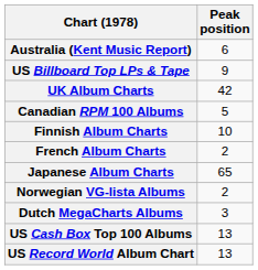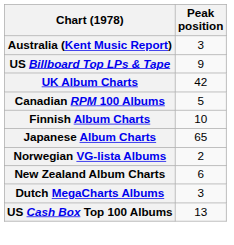 <table class="wikitable sortable plainrowheaders">
 <tr>
 <th scope="col">Chart (1978)</th>
 <th scope="col">Peak<br>position</th>
 </tr>
 <tr>
 <th scope="row">Australia (<a href='#'>Kent Music Report</a>)</th>
-<td style="text-align:center;">6</td>
+<td style="text-align:center;">3</td>
 </tr>
 <tr>
 <th scope="row">US <a href='#'><em>Billboard Top LPs & Tape</em></a></th>
 <td align="center">9</td>
 </tr>
 <tr>
 <th scope="row"><a href='#'>UK Album Charts</a></th>
 <td align="center">42</td>
 </tr>
 <tr>
 <th scope="row">Canadian <a href='#'><em>RPM</em> 100 Albums</a></th>
 <td align="center">5</td>
 </tr>
 <tr>
 <th scope="row">Finnish <a href='#'>Album Charts</a></th>
 <td align="center">10</td>
 </tr>
 <tr>
-<th scope="row">French <a href='#'>Album Charts</a></th>
-<td align="center">2</td>
-</tr>
-<tr>
 <th scope="row">Japanese <a href='#'>Album Charts</a></th>
 <td align="center">65</td>
 </tr>
 <tr>
 <th scope="row">Norwegian <a href='#'>VG-lista Albums</a></th>
 <td align="center">2</td>
+</tr>
+<tr>
+<th scope="row">New Zealand Album Charts</th>
+<td align="center">6</td>
 </tr>
 <tr>
 <th scope="row">Dutch <a href='#'>MegaCharts Albums</a></th>
 <td align="center">3</td>
 </tr>
 <tr>
 <th scope="row">US <em><a href='#'>Cash Box</a></em> Top 100 Albums</th>
 <td align="center">13</td>
 </tr>
-<tr>
-<th scope="row">US <em><a href='#'>Record World</a></em> Album Chart</th>
-<td align="center">13</td>
-</tr>
 </table>
